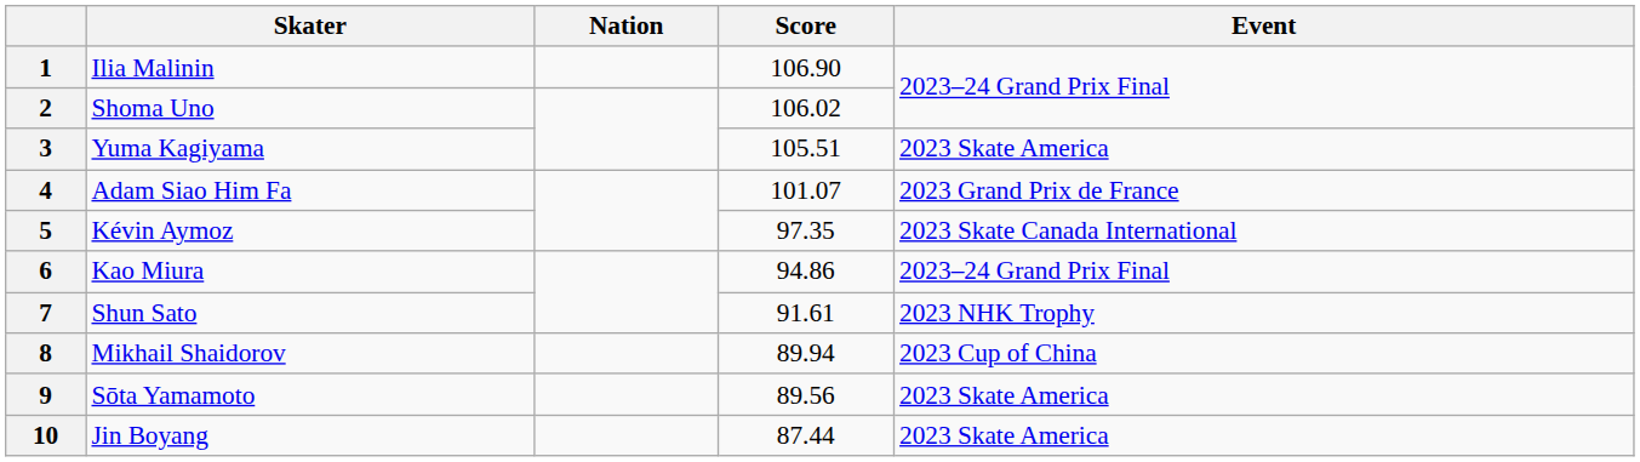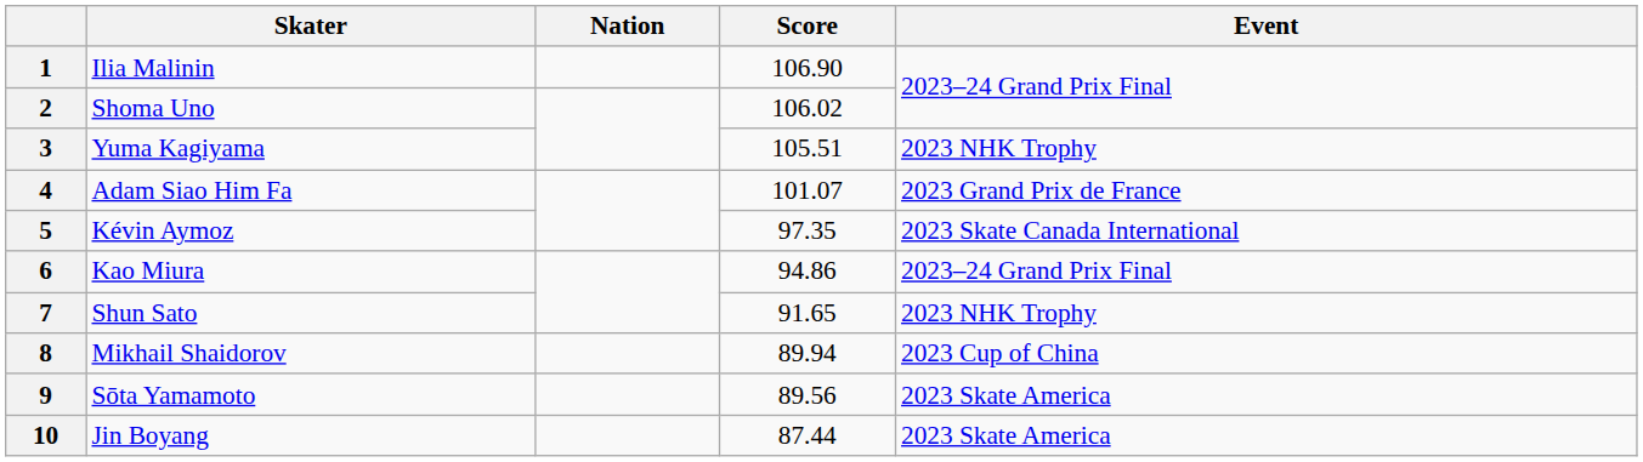 <table class="wikitable sortable" style="text-align:left; width:80%">
 <tr>
 <th scope="col"></th>
 <th scope="col">Skater</th>
 <th scope="col">Nation</th>
 <th scope="col">Score</th>
 <th scope="col">Event</th>
 </tr>
 <tr>
 <th scope="row">1</th>
 <td><a href='#'>Ilia Malinin</a></td>
 <td></td>
 <td style="text-align:center;">106.90</td>
 <td rowspan="2"><a href='#'>2023–24 Grand Prix Final</a></td>
 </tr>
 <tr>
 <th scope="row">2</th>
 <td><a href='#'>Shoma Uno</a></td>
 <td rowspan="2"></td>
 <td style="text-align:center;">106.02</td>
 </tr>
 <tr>
 <th scope="row">3</th>
 <td><a href='#'>Yuma Kagiyama</a></td>
 <td style="text-align:center;">105.51</td>
-<td><a href='#'>2023 Skate America</a></td>
+<td><a href='#'>2023 NHK Trophy</a></td>
 </tr>
 <tr>
 <th scope="row">4</th>
 <td><a href='#'>Adam Siao Him Fa</a></td>
 <td rowspan="2"></td>
 <td style="text-align:center;">101.07</td>
 <td><a href='#'>2023 Grand Prix de France</a></td>
 </tr>
 <tr>
 <th scope="row">5</th>
 <td><a href='#'>Kévin Aymoz</a></td>
 <td style="text-align:center;">97.35</td>
 <td><a href='#'>2023 Skate Canada International</a></td>
 </tr>
 <tr>
 <th scope="row">6</th>
 <td><a href='#'>Kao Miura</a></td>
 <td rowspan="2"></td>
 <td style="text-align:center;">94.86</td>
 <td><a href='#'>2023–24 Grand Prix Final</a></td>
 </tr>
 <tr>
 <th scope="row">7</th>
 <td><a href='#'>Shun Sato</a></td>
-<td style="text-align:center;">91.61</td>
+<td style="text-align:center;">91.65</td>
 <td><a href='#'>2023 NHK Trophy</a></td>
 </tr>
 <tr>
 <th scope="row">8</th>
 <td><a href='#'>Mikhail Shaidorov</a></td>
 <td></td>
 <td style="text-align:center;">89.94</td>
 <td><a href='#'>2023 Cup of China</a></td>
 </tr>
 <tr>
 <th scope="row">9</th>
 <td><a href='#'>Sōta Yamamoto</a></td>
 <td></td>
 <td style="text-align:center;">89.56</td>
 <td><a href='#'>2023 Skate America</a></td>
 </tr>
 <tr>
 <th scope="row">10</th>
 <td><a href='#'>Jin Boyang</a></td>
 <td></td>
 <td style="text-align:center;">87.44</td>
 <td><a href='#'>2023 Skate America</a></td>
 </tr>
 </table>
